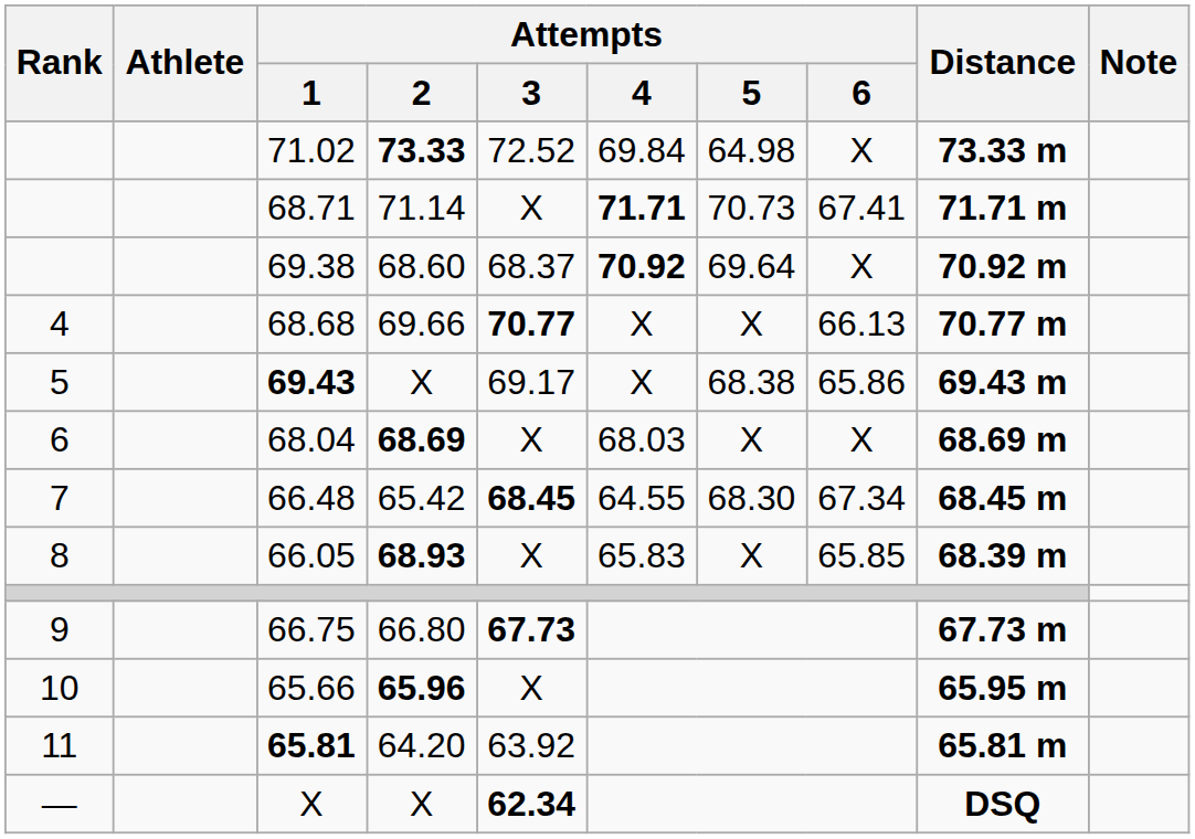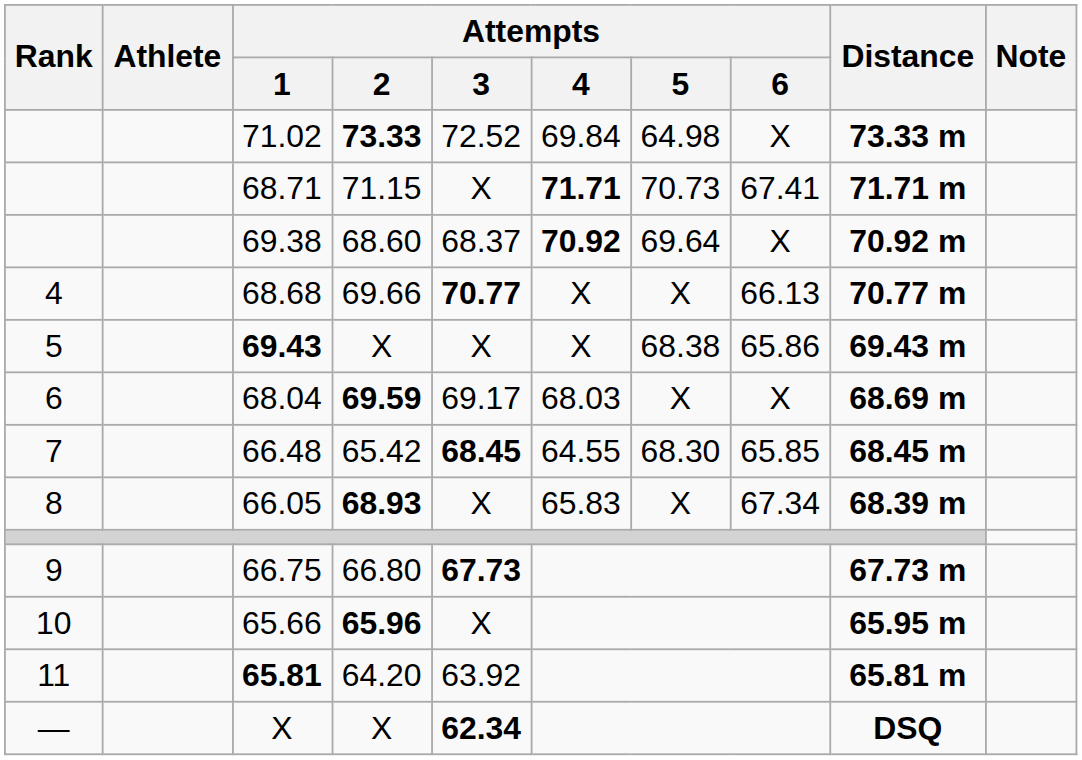 <table class="wikitable" style=" text-align:center; font-size:110%;" width="95%">
 <tr>
 <th rowspan="2">Rank</th>
 <th rowspan="2">Athlete</th>
 <th colspan="6">Attempts</th>
 <th rowspan="2">Distance</th>
 <th rowspan="2">Note</th>
 </tr>
 <tr>
 <th>1</th>
 <th>2</th>
 <th>3</th>
 <th>4</th>
 <th>5</th>
 <th>6</th>
 </tr>
 <tr>
 <td></td>
 <td align=left></td>
 <td>71.02</td>
 <td><strong>73.33</strong></td>
 <td>72.52</td>
 <td>69.84</td>
 <td>64.98</td>
 <td>X</td>
 <td><strong>73.33 m </strong></td>
 <td></td>
 </tr>
 <tr>
 <td></td>
 <td align=left></td>
 <td>68.71</td>
-<td>71.14</td>
+<td>71.15</td>
 <td>X</td>
 <td><strong>71.71</strong></td>
 <td>70.73</td>
 <td>67.41</td>
 <td><strong>71.71 m </strong></td>
 <td></td>
 </tr>
 <tr>
 <td></td>
 <td align=left></td>
 <td>69.38</td>
 <td>68.60</td>
 <td>68.37</td>
 <td><strong>70.92</strong></td>
 <td>69.64</td>
 <td>X</td>
 <td><strong>70.92 m </strong></td>
 <td></td>
 </tr>
 <tr>
 <td>4</td>
 <td align=left></td>
 <td>68.68</td>
 <td>69.66</td>
 <td><strong>70.77</strong></td>
 <td>X</td>
 <td>X</td>
 <td>66.13</td>
 <td><strong>70.77 m </strong></td>
 <td></td>
 </tr>
 <tr>
 <td>5</td>
 <td align=left></td>
 <td><strong>69.43</strong></td>
 <td>X</td>
-<td>69.17</td>
+<td>X</td>
 <td>X</td>
 <td>68.38</td>
 <td>65.86</td>
 <td><strong>69.43 m </strong></td>
 <td></td>
 </tr>
 <tr>
 <td>6</td>
 <td align=left></td>
 <td>68.04</td>
-<td><strong>68.69</strong></td>
-<td>X</td>
+<td><strong>69.59</strong></td>
+<td>69.17</td>
 <td>68.03</td>
 <td>X</td>
 <td>X</td>
 <td><strong>68.69 m </strong></td>
 <td></td>
 </tr>
 <tr>
 <td>7</td>
 <td align=left></td>
 <td>66.48</td>
 <td>65.42</td>
 <td><strong>68.45</strong></td>
 <td>64.55</td>
 <td>68.30</td>
-<td>67.34</td>
+<td>65.85</td>
 <td><strong>68.45 m </strong></td>
 <td></td>
 </tr>
 <tr>
 <td>8</td>
 <td align=left></td>
 <td>66.05</td>
 <td><strong>68.93</strong></td>
 <td>X</td>
 <td>65.83</td>
 <td>X</td>
-<td>65.85</td>
+<td>67.34</td>
 <td><strong>68.39 m </strong></td>
 <td></td>
 </tr>
 <tr>
 <td colspan=9 bgcolor=lightgray></td>
 </tr>
 <tr>
 <td>9</td>
 <td align=left></td>
 <td>66.75</td>
 <td>66.80</td>
 <td><strong>67.73</strong></td>
 <td colspan="3"></td>
 <td><strong>67.73 m </strong></td>
 <td></td>
 </tr>
 <tr>
 <td>10</td>
 <td align=left></td>
 <td>65.66</td>
 <td><strong>65.96</strong></td>
 <td>X</td>
 <td colspan=3></td>
 <td><strong>65.95 m </strong></td>
 <td></td>
 </tr>
 <tr>
 <td>11</td>
 <td align=left></td>
 <td><strong>65.81</strong></td>
 <td>64.20</td>
 <td>63.92</td>
 <td colspan=3></td>
 <td><strong>65.81 m </strong></td>
 <td></td>
 </tr>
 <tr>
 <td>—</td>
 <td align=left></td>
 <td>X</td>
 <td>X</td>
 <td><strong>62.34</strong></td>
 <td colspan="3"></td>
 <td><strong>DSQ </strong></td>
 <td></td>
 </tr>
 </table>
